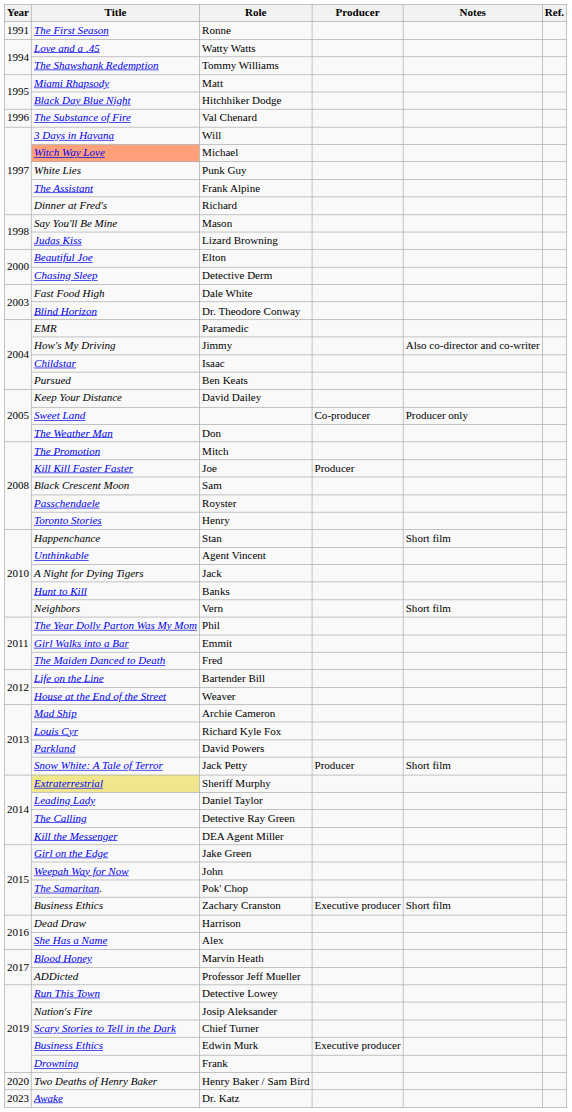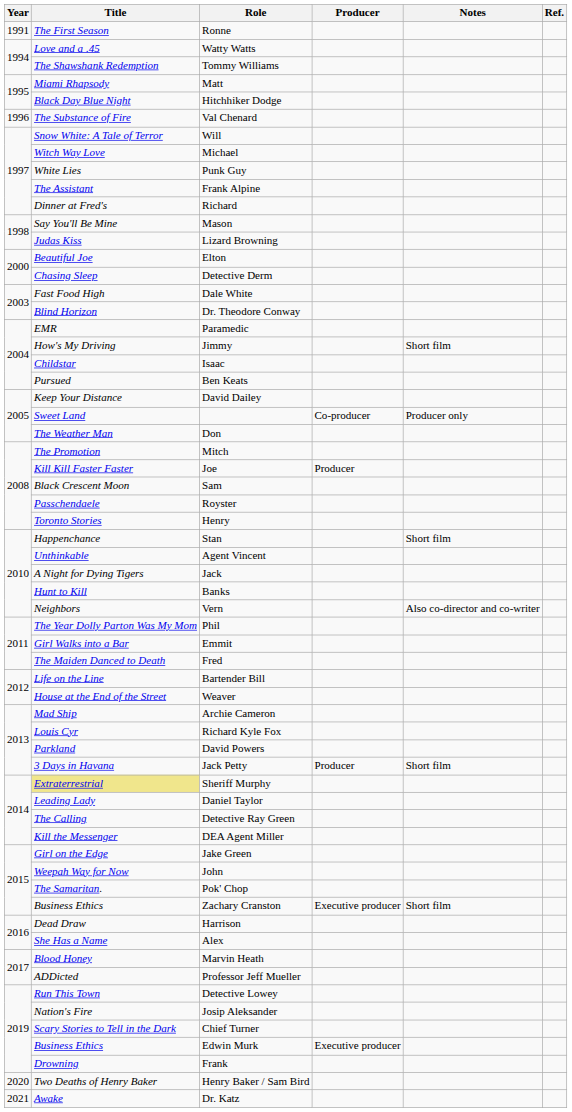 <table class="wikitable sortable">
 <tr>
 <th>Year</th>
 <th>Title</th>
 <th>Role</th>
 <th>Producer</th>
 <th class="unsortable">Notes</th>
 <th>Ref.</th>
 </tr>
 <tr>
 <td>1991</td>
 <td data-sort-value="First Season, The"><em><a href='#'>The First Season</a></em></td>
 <td>Ronne</td>
 <td></td>
 <td></td>
 <td></td>
 </tr>
 <tr>
 <td rowspan="2">1994</td>
 <td><em><a href='#'>Love and a .45</a></em></td>
 <td>Watty Watts</td>
 <td></td>
 <td></td>
 <td></td>
 </tr>
 <tr>
 <td data-sort-value="Shawshank Redemption, The"><em><a href='#'>The Shawshank Redemption</a></em></td>
 <td>Tommy Williams</td>
 <td></td>
 <td></td>
 <td></td>
 </tr>
 <tr>
 <td rowspan="2">1995</td>
 <td><em><a href='#'>Miami Rhapsody</a></em></td>
 <td>Matt</td>
 <td></td>
 <td></td>
 <td></td>
 </tr>
 <tr>
 <td><em><a href='#'>Black Day Blue Night</a></em></td>
 <td>Hitchhiker Dodge</td>
 <td></td>
 <td></td>
 <td></td>
 </tr>
 <tr>
 <td>1996</td>
 <td data-sort-value="Substance of Fire, The"><em><a href='#'>The Substance of Fire</a></em></td>
 <td>Val Chenard</td>
 <td></td>
 <td></td>
 <td></td>
 </tr>
 <tr>
 <td rowspan="5">1997</td>
-<td><em><a href='#'>3 Days in Havana</a></em></td>
+<td><em><a href='#'>Snow White: A Tale of Terror</a></em></td>
 <td>Will</td>
 <td></td>
 <td></td>
 <td></td>
 </tr>
 <tr>
-<td style="background: lightsalmon;"><em><a href='#'>Witch Way Love</a></em></td>
+<td><em><a href='#'>Witch Way Love</a></em></td>
 <td>Michael</td>
 <td></td>
 <td></td>
 <td></td>
 </tr>
 <tr>
 <td><em>White Lies</em></td>
 <td>Punk Guy</td>
 <td></td>
 <td></td>
 <td></td>
 </tr>
 <tr>
 <td data-sort-value="Assistant, The"><em><a href='#'>The Assistant</a></em></td>
 <td>Frank Alpine</td>
 <td></td>
 <td></td>
 <td></td>
 </tr>
 <tr>
 <td><em>Dinner at Fred's</em></td>
 <td>Richard</td>
 <td></td>
 <td></td>
 <td></td>
 </tr>
 <tr>
 <td rowspan="2">1998</td>
 <td><em>Say You'll Be Mine</em></td>
 <td>Mason</td>
 <td></td>
 <td></td>
 <td></td>
 </tr>
 <tr>
 <td><em><a href='#'>Judas Kiss</a></em></td>
 <td>Lizard Browning</td>
 <td></td>
 <td></td>
 <td></td>
 </tr>
 <tr>
 <td rowspan="2">2000</td>
 <td><em><a href='#'>Beautiful Joe</a></em></td>
 <td>Elton</td>
 <td></td>
 <td></td>
 <td></td>
 </tr>
 <tr>
 <td><em><a href='#'>Chasing Sleep</a></em></td>
 <td>Detective Derm</td>
 <td></td>
 <td></td>
 <td></td>
 </tr>
 <tr>
 <td rowspan="2">2003</td>
 <td><em>Fast Food High</em></td>
 <td>Dale White</td>
 <td></td>
 <td></td>
 <td></td>
 </tr>
 <tr>
 <td><em><a href='#'>Blind Horizon</a></em></td>
 <td>Dr. Theodore Conway</td>
 <td></td>
 <td></td>
 <td></td>
 </tr>
 <tr>
 <td rowspan="4">2004</td>
 <td><em>EMR</em></td>
 <td>Paramedic</td>
 <td></td>
 <td></td>
 <td></td>
 </tr>
 <tr>
 <td><em>How's My Driving</em></td>
 <td>Jimmy</td>
 <td></td>
-<td>Also co-director and co-writer</td>
+<td>Short film</td>
 <td></td>
 </tr>
 <tr>
 <td><em><a href='#'>Childstar</a></em></td>
 <td>Isaac</td>
 <td></td>
 <td></td>
 <td></td>
 </tr>
 <tr>
 <td><em>Pursued</em></td>
 <td>Ben Keats</td>
 <td></td>
 <td></td>
 <td></td>
 </tr>
 <tr>
 <td rowspan="3">2005</td>
 <td><em>Keep Your Distance</em></td>
 <td>David Dailey</td>
 <td></td>
 <td></td>
 <td></td>
 </tr>
 <tr>
 <td><em><a href='#'>Sweet Land</a></em></td>
 <td></td>
 <td>Co-producer</td>
 <td>Producer only</td>
 <td></td>
 </tr>
 <tr>
 <td data-sort-value="Weather Man, The"><em><a href='#'>The Weather Man</a></em></td>
 <td>Don</td>
 <td></td>
 <td></td>
 <td></td>
 </tr>
 <tr>
 <td rowspan="5">2008</td>
 <td data-sort-value="Promotion, The"><em><a href='#'>The Promotion</a></em></td>
 <td>Mitch</td>
 <td></td>
 <td></td>
 <td><em></em></td>
 </tr>
 <tr>
 <td><em><a href='#'>Kill Kill Faster Faster</a></em></td>
 <td>Joe</td>
 <td>Producer</td>
 <td></td>
 <td></td>
 </tr>
 <tr>
 <td><em>Black Crescent Moon</em></td>
 <td>Sam</td>
 <td></td>
 <td></td>
 <td></td>
 </tr>
 <tr>
 <td><em><a href='#'>Passchendaele</a></em></td>
 <td>Royster</td>
 <td></td>
 <td></td>
 <td></td>
 </tr>
 <tr>
 <td><em><a href='#'>Toronto Stories</a></em></td>
 <td>Henry</td>
 <td></td>
 <td></td>
 <td></td>
 </tr>
 <tr>
 <td rowspan="5">2010</td>
 <td><em>Happenchance</em></td>
 <td>Stan</td>
 <td></td>
 <td>Short film</td>
 <td></td>
 </tr>
 <tr>
 <td><em><a href='#'>Unthinkable</a></em></td>
 <td>Agent Vincent</td>
 <td></td>
 <td></td>
 <td></td>
 </tr>
 <tr>
 <td data-sort-value="Night for Dying Tigers, A"><em>A Night for Dying Tigers</em></td>
 <td>Jack</td>
 <td></td>
 <td></td>
 <td></td>
 </tr>
 <tr>
 <td><em><a href='#'>Hunt to Kill</a></em></td>
 <td>Banks</td>
 <td></td>
 <td></td>
 <td></td>
 </tr>
 <tr>
 <td><em>Neighbors</em></td>
 <td>Vern</td>
 <td></td>
-<td>Short film</td>
+<td>Also co-director and co-writer</td>
 <td></td>
 </tr>
 <tr>
 <td rowspan="3">2011</td>
 <td data-sort-value="Year Dolly Parton Was My Mom, The"><em><a href='#'>The Year Dolly Parton Was My Mom</a></em></td>
 <td>Phil</td>
 <td></td>
 <td></td>
 <td></td>
 </tr>
 <tr>
 <td><em><a href='#'>Girl Walks into a Bar</a></em></td>
 <td>Emmit</td>
 <td></td>
 <td></td>
 <td></td>
 </tr>
 <tr>
 <td data-sort-value="Maiden Danced to Death, The"><em><a href='#'>The Maiden Danced to Death</a></em></td>
 <td>Fred</td>
 <td></td>
 <td></td>
 <td></td>
 </tr>
 <tr>
 <td rowspan="2">2012</td>
 <td><em><a href='#'>Life on the Line</a></em></td>
 <td>Bartender Bill</td>
 <td></td>
 <td></td>
 <td><em></em></td>
 </tr>
 <tr>
 <td><em><a href='#'>House at the End of the Street</a></em></td>
 <td>Weaver</td>
 <td></td>
 <td></td>
 <td></td>
 </tr>
 <tr>
 <td rowspan="4">2013</td>
 <td><em><a href='#'>Mad Ship</a></em></td>
 <td>Archie Cameron</td>
 <td></td>
 <td></td>
 <td></td>
 </tr>
 <tr>
 <td><em><a href='#'>Louis Cyr</a></em></td>
 <td>Richard Kyle Fox</td>
 <td></td>
 <td></td>
 <td></td>
 </tr>
 <tr>
 <td><em><a href='#'>Parkland</a></em></td>
 <td>David Powers</td>
 <td></td>
 <td></td>
 <td></td>
 </tr>
 <tr>
-<td><em><a href='#'>Snow White: A Tale of Terror</a></em></td>
+<td><em><a href='#'>3 Days in Havana</a></em></td>
 <td>Jack Petty</td>
 <td>Producer</td>
 <td>Short film</td>
 <td></td>
 </tr>
 <tr>
 <td rowspan="4">2014</td>
 <td style="background: khaki;"><em><a href='#'>Extraterrestrial</a></em></td>
 <td>Sheriff Murphy</td>
 <td></td>
 <td></td>
 <td></td>
 </tr>
 <tr>
 <td><em><a href='#'>Leading Lady</a></em></td>
 <td>Daniel Taylor</td>
 <td></td>
 <td></td>
 <td></td>
 </tr>
 <tr>
 <td data-sort-value="Calling, The"><em><a href='#'>The Calling</a></em></td>
 <td>Detective Ray Green</td>
 <td></td>
 <td></td>
 <td></td>
 </tr>
 <tr>
 <td><em><a href='#'>Kill the Messenger</a></em></td>
 <td>DEA Agent Miller</td>
 <td></td>
 <td></td>
 <td></td>
 </tr>
 <tr>
 <td rowspan="4">2015</td>
 <td><em><a href='#'>Girl on the Edge</a></em></td>
 <td>Jake Green</td>
 <td></td>
 <td></td>
 <td></td>
 </tr>
 <tr>
 <td><em><a href='#'>Weepah Way for Now</a></em></td>
 <td>John</td>
 <td></td>
 <td></td>
 <td></td>
 </tr>
 <tr>
 <td><em><a href='#'>The Samaritan</a>.</em></td>
 <td>Pok' Chop</td>
 <td></td>
 <td></td>
 <td></td>
 </tr>
 <tr>
 <td><em>Business Ethics</em></td>
 <td>Zachary Cranston</td>
 <td>Executive producer</td>
 <td>Short film</td>
 <td></td>
 </tr>
 <tr>
 <td rowspan="2">2016</td>
 <td><em>Dead Draw</em></td>
 <td>Harrison</td>
 <td></td>
 <td></td>
 <td></td>
 </tr>
 <tr>
 <td><em><a href='#'>She Has a Name</a></em></td>
 <td>Alex</td>
 <td></td>
 <td></td>
 <td></td>
 </tr>
 <tr>
 <td rowspan="2">2017</td>
 <td><em><a href='#'>Blood Honey</a></em></td>
 <td>Marvin Heath</td>
 <td></td>
 <td></td>
 <td></td>
 </tr>
 <tr>
 <td><em>ADDicted</em></td>
 <td>Professor Jeff Mueller</td>
 <td></td>
 <td></td>
 <td></td>
 </tr>
 <tr>
 <td rowspan="5">2019</td>
 <td><em><a href='#'>Run This Town</a></em></td>
 <td>Detective Lowey</td>
 <td></td>
 <td></td>
 <td></td>
 </tr>
 <tr>
 <td><em>Nation's Fire</em></td>
 <td>Josip Aleksander</td>
 <td></td>
 <td></td>
 <td></td>
 </tr>
 <tr>
 <td><em><a href='#'>Scary Stories to Tell in the Dark</a></em></td>
 <td>Chief Turner</td>
 <td></td>
 <td></td>
 <td></td>
 </tr>
 <tr>
 <td><em><a href='#'>Business Ethics</a></em></td>
 <td>Edwin Murk</td>
 <td>Executive producer</td>
 <td></td>
 <td></td>
 </tr>
 <tr>
 <td><em><a href='#'>Drowning</a></em></td>
 <td>Frank</td>
 <td></td>
 <td></td>
 <td></td>
 </tr>
 <tr>
 <td>2020</td>
 <td><em>Two Deaths of Henry Baker</em></td>
 <td>Henry Baker / Sam Bird</td>
 <td></td>
 <td></td>
 <td></td>
 </tr>
 <tr>
-<td>2023</td>
+<td>2021</td>
 <td><em><a href='#'>Awake</a></em></td>
 <td>Dr. Katz</td>
 <td></td>
 <td></td>
 <td></td>
 </tr>
 </table>
